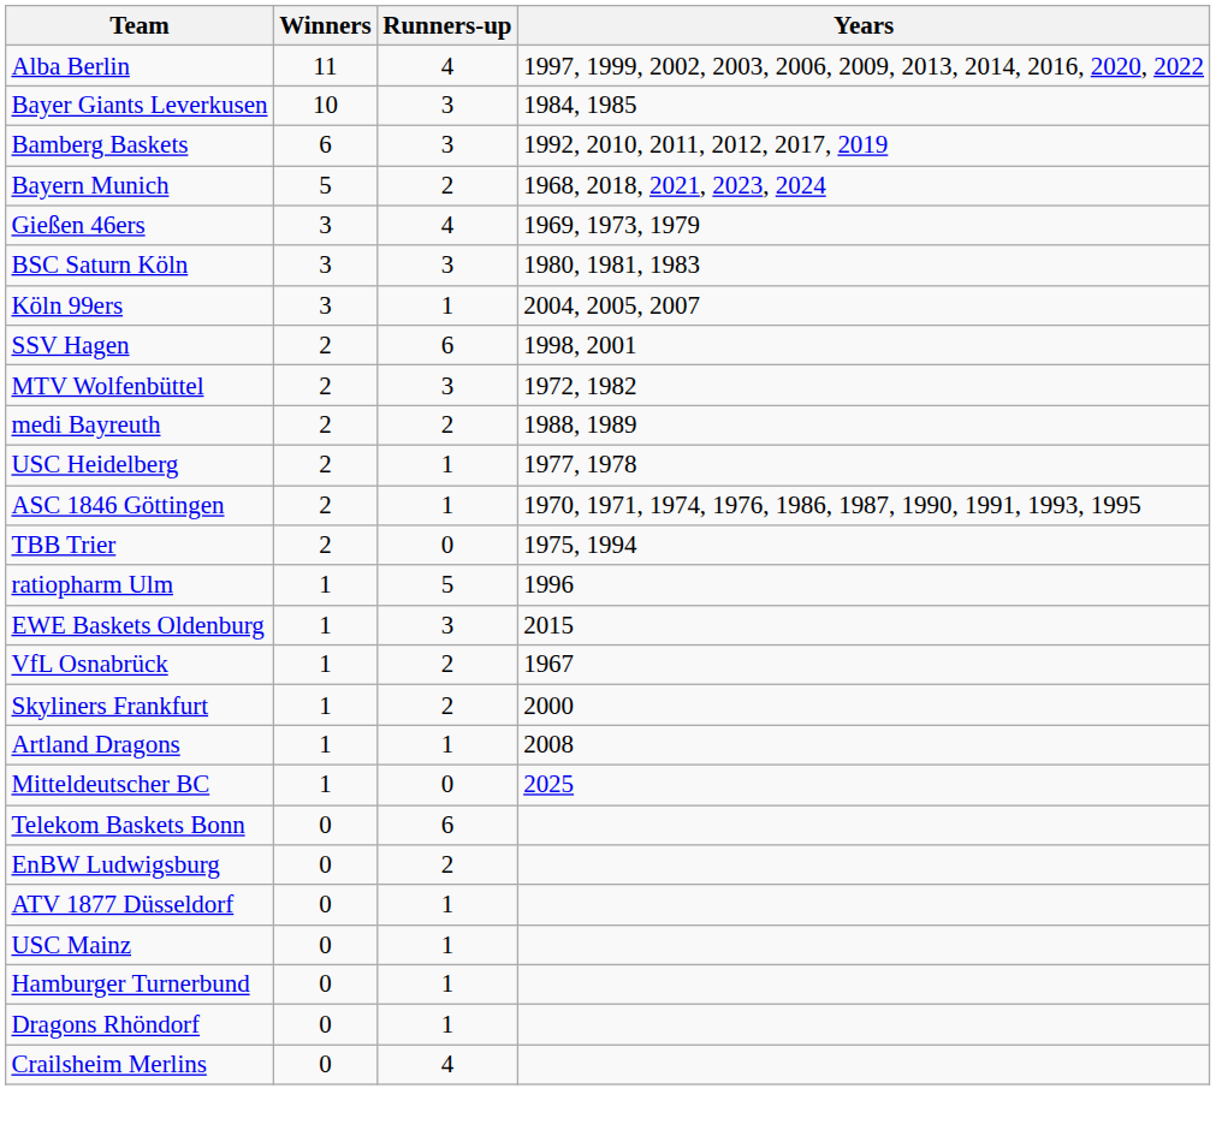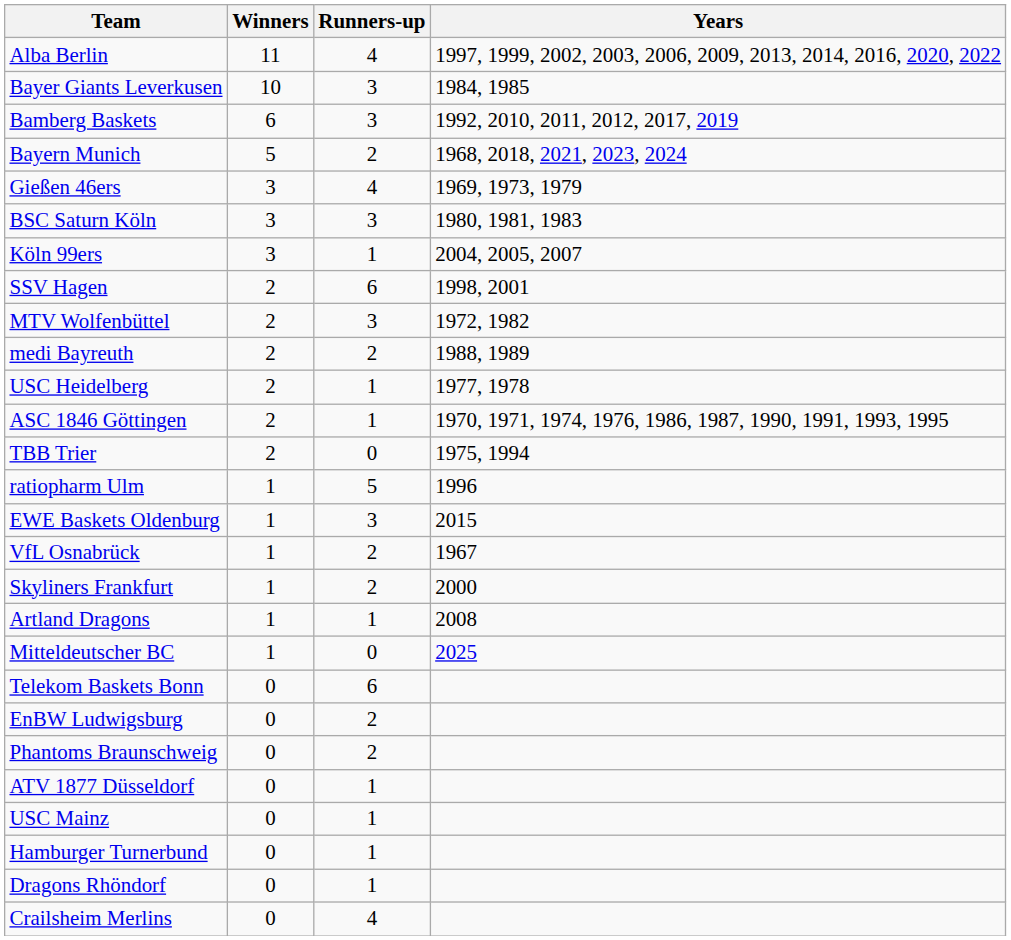 <table class="wikitable">
 <tr>
 <th>Team</th>
 <th>Winners</th>
 <th>Runners-up</th>
 <th>Years</th>
 </tr>
 <tr>
 <td align="left"><a href='#'>Alba Berlin</a></td>
 <td align="center">11</td>
 <td align="center">4</td>
 <td align="left">1997, 1999, 2002, 2003, 2006, 2009, 2013, 2014, 2016, <a href='#'>2020</a>, <a href='#'>2022</a></td>
 </tr>
 <tr>
 <td align="left"><a href='#'>Bayer Giants Leverkusen</a></td>
 <td align="center">10</td>
 <td align="center">3</td>
 <td align="left">1984, 1985</td>
 </tr>
 <tr>
 <td align="left"><a href='#'>Bamberg Baskets</a></td>
 <td align="center">6</td>
 <td align="center">3</td>
 <td align="left">1992, 2010, 2011, 2012, 2017, <a href='#'>2019</a></td>
 </tr>
 <tr>
 <td align="left"><a href='#'>Bayern Munich</a></td>
 <td align="center">5</td>
 <td align="center">2</td>
 <td align="left">1968, 2018, <a href='#'>2021</a>, <a href='#'>2023</a>, <a href='#'>2024</a></td>
 </tr>
 <tr>
 <td align="left"><a href='#'>Gießen 46ers</a></td>
 <td align="center">3</td>
 <td align="center">4</td>
 <td align="left">1969, 1973, 1979</td>
 </tr>
 <tr>
 <td align="left"><a href='#'>BSC Saturn Köln</a></td>
 <td align="center">3</td>
 <td align="center">3</td>
 <td align="left">1980, 1981, 1983</td>
 </tr>
 <tr>
 <td align="left"><a href='#'>Köln 99ers</a></td>
 <td align="center">3</td>
 <td align="center">1</td>
 <td align="left">2004, 2005, 2007</td>
 </tr>
 <tr>
 <td align="left"><a href='#'>SSV Hagen</a></td>
 <td align="center">2</td>
 <td align="center">6</td>
 <td align="left">1998, 2001</td>
 </tr>
 <tr>
 <td align="left"><a href='#'>MTV Wolfenbüttel</a></td>
 <td align="center">2</td>
 <td align="center">3</td>
 <td align="left">1972, 1982</td>
 </tr>
 <tr>
 <td align="left"><a href='#'>medi Bayreuth</a></td>
 <td align="center">2</td>
 <td align="center">2</td>
 <td align="left">1988, 1989</td>
 </tr>
 <tr>
 <td align="left"><a href='#'>USC Heidelberg</a></td>
 <td align="center">2</td>
 <td align="center">1</td>
 <td align="left">1977, 1978</td>
 </tr>
 <tr>
 <td align="left"><a href='#'>ASC 1846 Göttingen</a></td>
 <td align="center">2</td>
 <td align="center">1</td>
 <td align="left">1970, 1971, 1974, 1976, 1986, 1987, 1990, 1991, 1993, 1995</td>
 </tr>
 <tr>
 <td align="left"><a href='#'>TBB Trier</a></td>
 <td align="center">2</td>
 <td align="center">0</td>
 <td align="left">1975, 1994</td>
 </tr>
 <tr>
 <td align="left"><a href='#'>ratiopharm Ulm</a></td>
 <td align="center">1</td>
 <td align="center">5</td>
 <td align="left">1996</td>
 </tr>
 <tr>
 <td align="left"><a href='#'>EWE Baskets Oldenburg</a></td>
 <td align="center">1</td>
 <td align="center">3</td>
 <td align="left">2015</td>
 </tr>
 <tr>
 <td align="left"><a href='#'>VfL Osnabrück</a></td>
 <td align="center">1</td>
 <td align="center">2</td>
 <td align="left">1967</td>
 </tr>
 <tr>
 <td align="left"><a href='#'>Skyliners Frankfurt</a></td>
 <td align="center">1</td>
 <td align="center">2</td>
 <td align="left">2000</td>
 </tr>
 <tr>
 <td align="left"><a href='#'>Artland Dragons</a></td>
 <td align="center">1</td>
 <td align="center">1</td>
 <td align="left">2008</td>
 </tr>
 <tr>
 <td align="left"><a href='#'>Mitteldeutscher BC</a></td>
 <td align="center">1</td>
 <td align="center">0</td>
 <td align="left"><a href='#'>2025</a></td>
 </tr>
 <tr>
 <td align="left"><a href='#'>Telekom Baskets Bonn</a></td>
 <td align="center">0</td>
 <td align="center">6</td>
 <td align="left"></td>
 </tr>
 <tr>
 <td align="left"><a href='#'>EnBW Ludwigsburg</a></td>
 <td align="center">0</td>
 <td align="center">2</td>
 <td align="left"></td>
 </tr>
 <tr>
+<td align="left"><a href='#'>Phantoms Braunschweig</a></td>
+<td align="center">0</td>
+<td align="center">2</td>
+<td align="left"></td>
+</tr>
+<tr>
 <td align="left"><a href='#'>ATV 1877 Düsseldorf</a></td>
 <td align="center">0</td>
 <td align="center">1</td>
 <td align="left"></td>
 </tr>
 <tr>
 <td align="left"><a href='#'>USC Mainz</a></td>
 <td align="center">0</td>
 <td align="center">1</td>
 <td align="left"></td>
 </tr>
 <tr>
 <td align="left"><a href='#'>Hamburger Turnerbund</a></td>
 <td align="center">0</td>
 <td align="center">1</td>
 <td align="left"></td>
 </tr>
 <tr>
 <td align="left"><a href='#'>Dragons Rhöndorf</a></td>
 <td align="center">0</td>
 <td align="center">1</td>
 <td align="left"></td>
 </tr>
 <tr>
 <td align="left"><a href='#'>Crailsheim Merlins</a></td>
 <td align="center">0</td>
 <td align="center">4</td>
 <td align="left"></td>
 </tr>
 </table>
